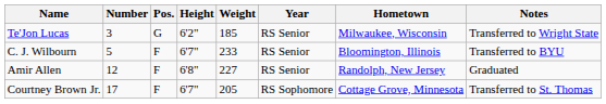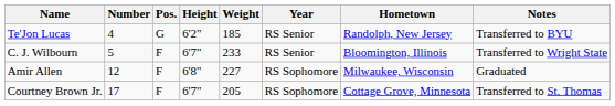 <table class="wikitable sortable" border="1">
 <tr>
 <th>Name</th>
 <th>Number</th>
 <th>Pos.</th>
 <th>Height</th>
 <th>Weight</th>
 <th>Year</th>
 <th>Hometown</th>
 <th class="unsortable">Notes</th>
 </tr>
 <tr>
 <td><a href='#'>Te'Jon Lucas</a></td>
-<td>3</td>
+<td>4</td>
 <td>G</td>
 <td>6'2"</td>
 <td>185</td>
 <td>RS Senior</td>
-<td><a href='#'>Milwaukee, Wisconsin</a></td>
-<td>Transferred to <a href='#'>Wright State</a></td>
+<td><a href='#'>Randolph, New Jersey</a></td>
+<td>Transferred to <a href='#'>BYU</a></td>
 </tr>
 <tr>
 <td>C. J. Wilbourn</td>
 <td>5</td>
 <td>F</td>
 <td>6'7"</td>
 <td>233</td>
 <td>RS Senior</td>
 <td><a href='#'>Bloomington, Illinois</a></td>
-<td>Transferred to <a href='#'>BYU</a></td>
+<td>Transferred to <a href='#'>Wright State</a></td>
 </tr>
 <tr>
 <td>Amir Allen</td>
 <td>12</td>
 <td>F</td>
 <td>6'8"</td>
 <td>227</td>
-<td>RS Senior</td>
-<td><a href='#'>Randolph, New Jersey</a></td>
+<td>RS Sophomore</td>
+<td><a href='#'>Milwaukee, Wisconsin</a></td>
 <td>Graduated</td>
 </tr>
 <tr>
 <td>Courtney Brown Jr.</td>
 <td>17</td>
 <td>F</td>
 <td>6'7"</td>
 <td>205</td>
 <td>RS Sophomore</td>
 <td><a href='#'>Cottage Grove, Minnesota</a></td>
 <td>Transferred to <a href='#'>St. Thomas</a></td>
 </tr>
 </table>
